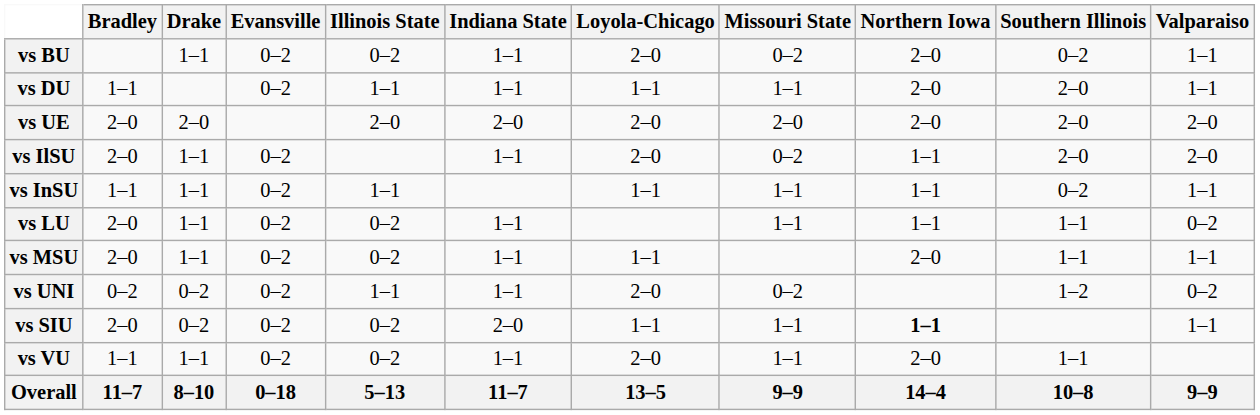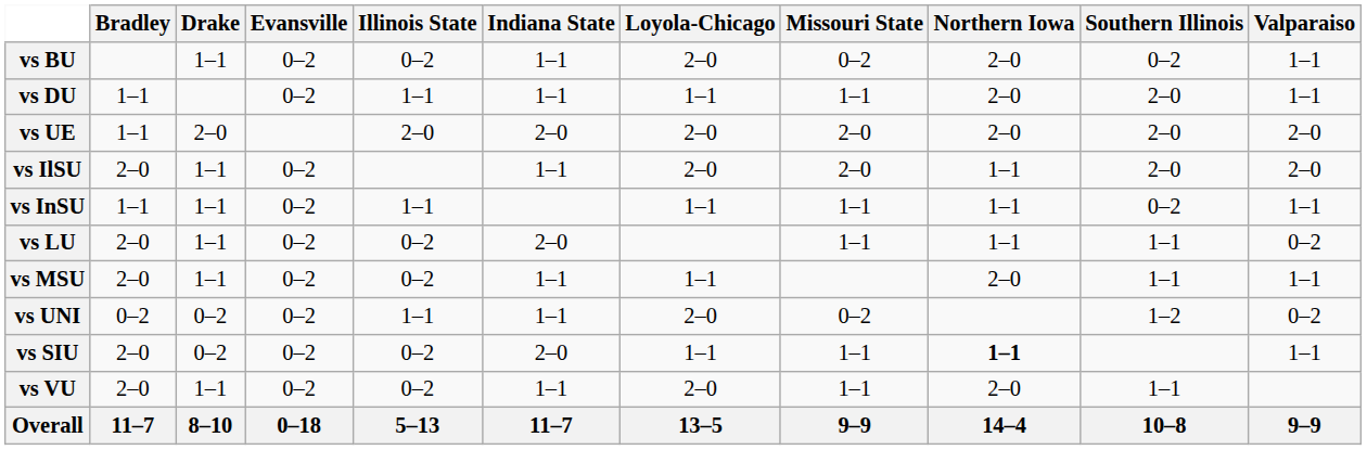 <table class="wikitable" style="white-space:nowrap;font-size:90%;">
 <tr>
 <th colspan=1 style="background:white; border-top-style:hidden; border-left-style:hidden;"  width=95> </th>
 <th style=>Bradley</th>
 <th style=>Drake</th>
 <th style=>Evansville</th>
 <th style=>Illinois State</th>
 <th style=>Indiana State</th>
 <th style=>Loyola-Chicago</th>
 <th style=>Missouri State</th>
 <th style=>Northern Iowa</th>
 <th style=>Southern Illinois</th>
 <th style=>Valparaiso</th>
 </tr>
 <tr style="text-align:center;">
 <th style=>vs BU</th>
 <td –></td>
 <td>1–1</td>
 <td>0–2</td>
 <td>0–2</td>
 <td>1–1</td>
 <td>2–0</td>
 <td>0–2</td>
 <td>2–0</td>
 <td>0–2</td>
 <td>1–1</td>
 </tr>
 <tr style="text-align:center;">
 <th style=>vs DU</th>
 <td>1–1</td>
 <td –></td>
 <td>0–2</td>
 <td>1–1</td>
 <td>1–1</td>
 <td>1–1</td>
 <td>1–1</td>
 <td>2–0</td>
 <td>2–0</td>
 <td>1–1</td>
 </tr>
 <tr style="text-align:center;">
 <th style=>vs UE</th>
-<td>2–0</td>
+<td>1–1</td>
 <td>2–0</td>
 <td –></td>
 <td>2–0</td>
 <td>2–0</td>
 <td>2–0</td>
 <td>2–0</td>
 <td>2–0</td>
 <td>2–0</td>
 <td>2–0</td>
 </tr>
 <tr style="text-align:center;">
 <th style=>vs IlSU</th>
 <td>2–0</td>
 <td>1–1</td>
 <td>0–2</td>
 <td –></td>
 <td>1–1</td>
 <td>2–0</td>
-<td>0–2</td>
+<td>2–0</td>
 <td>1–1</td>
 <td>2–0</td>
 <td>2–0</td>
 </tr>
 <tr style="text-align:center;">
 <th style=>vs InSU</th>
 <td>1–1</td>
 <td>1–1</td>
 <td>0–2</td>
 <td>1–1</td>
 <td –></td>
 <td>1–1</td>
 <td>1–1</td>
 <td>1–1</td>
 <td>0–2</td>
 <td>1–1</td>
 </tr>
 <tr style="text-align:center;">
 <th style=>vs LU</th>
 <td>2–0</td>
 <td>1–1</td>
 <td>0–2</td>
 <td>0–2</td>
-<td>1–1</td>
+<td>2–0</td>
 <td –></td>
 <td>1–1</td>
 <td>1–1</td>
 <td>1–1</td>
 <td>0–2</td>
 </tr>
 <tr style="text-align:center;">
 <th style=>vs MSU</th>
 <td>2–0</td>
 <td>1–1</td>
 <td>0–2</td>
 <td>0–2</td>
 <td>1–1</td>
 <td>1–1</td>
 <td –></td>
 <td>2–0</td>
 <td>1–1</td>
 <td>1–1</td>
 </tr>
 <tr style="text-align:center;">
 <th style=>vs UNI</th>
 <td>0–2</td>
 <td>0–2</td>
 <td>0–2</td>
 <td>1–1</td>
 <td>1–1</td>
 <td>2–0</td>
 <td>0–2</td>
 <td –></td>
 <td>1–2</td>
 <td>0–2</td>
 </tr>
 <tr style="text-align:center;">
 <th style=>vs SIU</th>
 <td>2–0</td>
 <td>0–2</td>
 <td>0–2</td>
 <td>0–2</td>
 <td>2–0</td>
 <td>1–1</td>
 <td>1–1</td>
 <td><strong>1–1</strong></td>
 <td –></td>
 <td>1–1</td>
 </tr>
 <tr style="text-align:center;">
 <th style=>vs VU</th>
-<td>1–1</td>
+<td>2–0</td>
 <td>1–1</td>
 <td>0–2</td>
 <td>0–2</td>
 <td>1–1</td>
 <td>2–0</td>
 <td>1–1</td>
 <td>2–0</td>
 <td>1–1</td>
 <td –></td>
 </tr>
 <tr style="text-align:center;">
 <th>Overall</th>
 <th>11–7</th>
 <th>8–10</th>
 <th>0–18</th>
 <th>5–13</th>
 <th>11–7</th>
 <th>13–5</th>
 <th>9–9</th>
 <th>14–4</th>
 <th>10–8</th>
 <th>9–9</th>
 </tr>
 </table>
